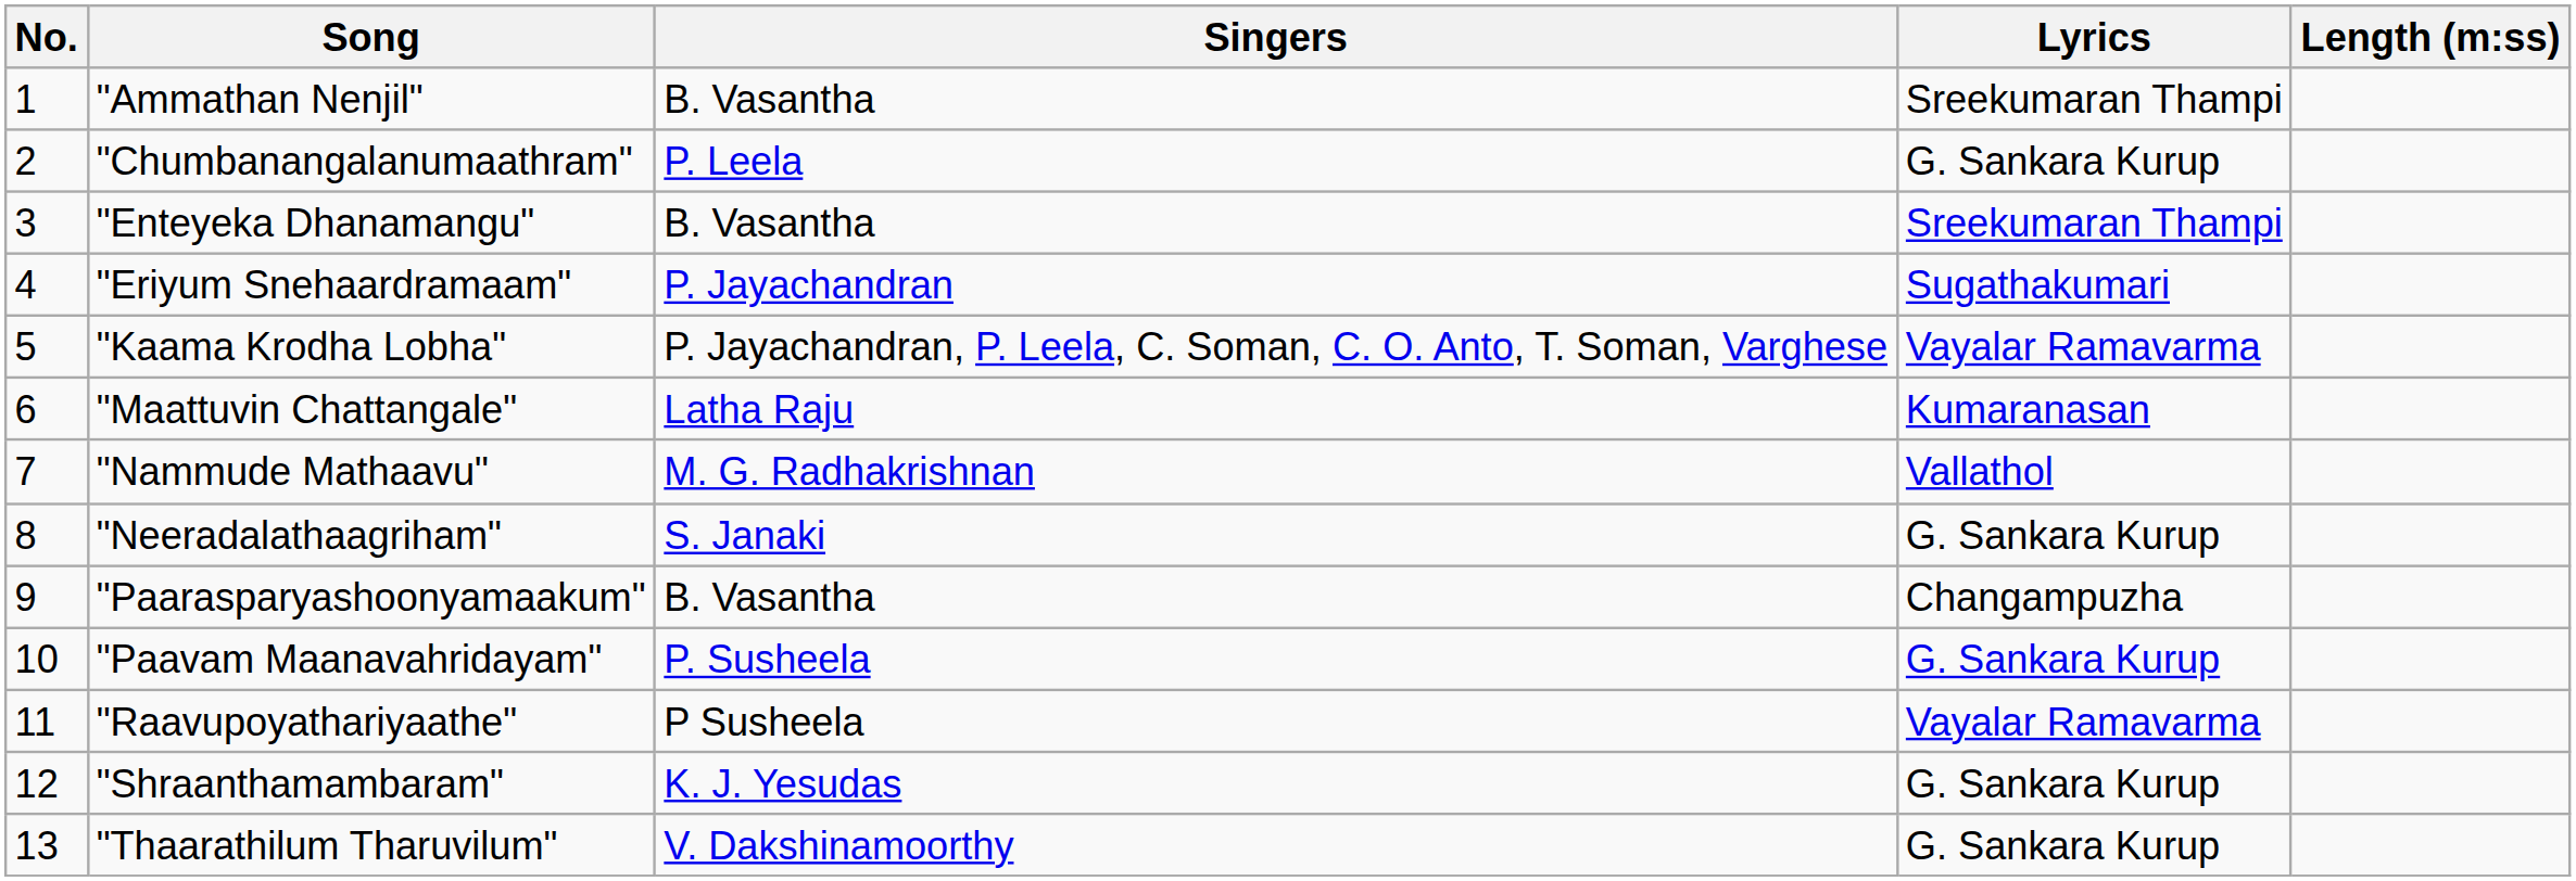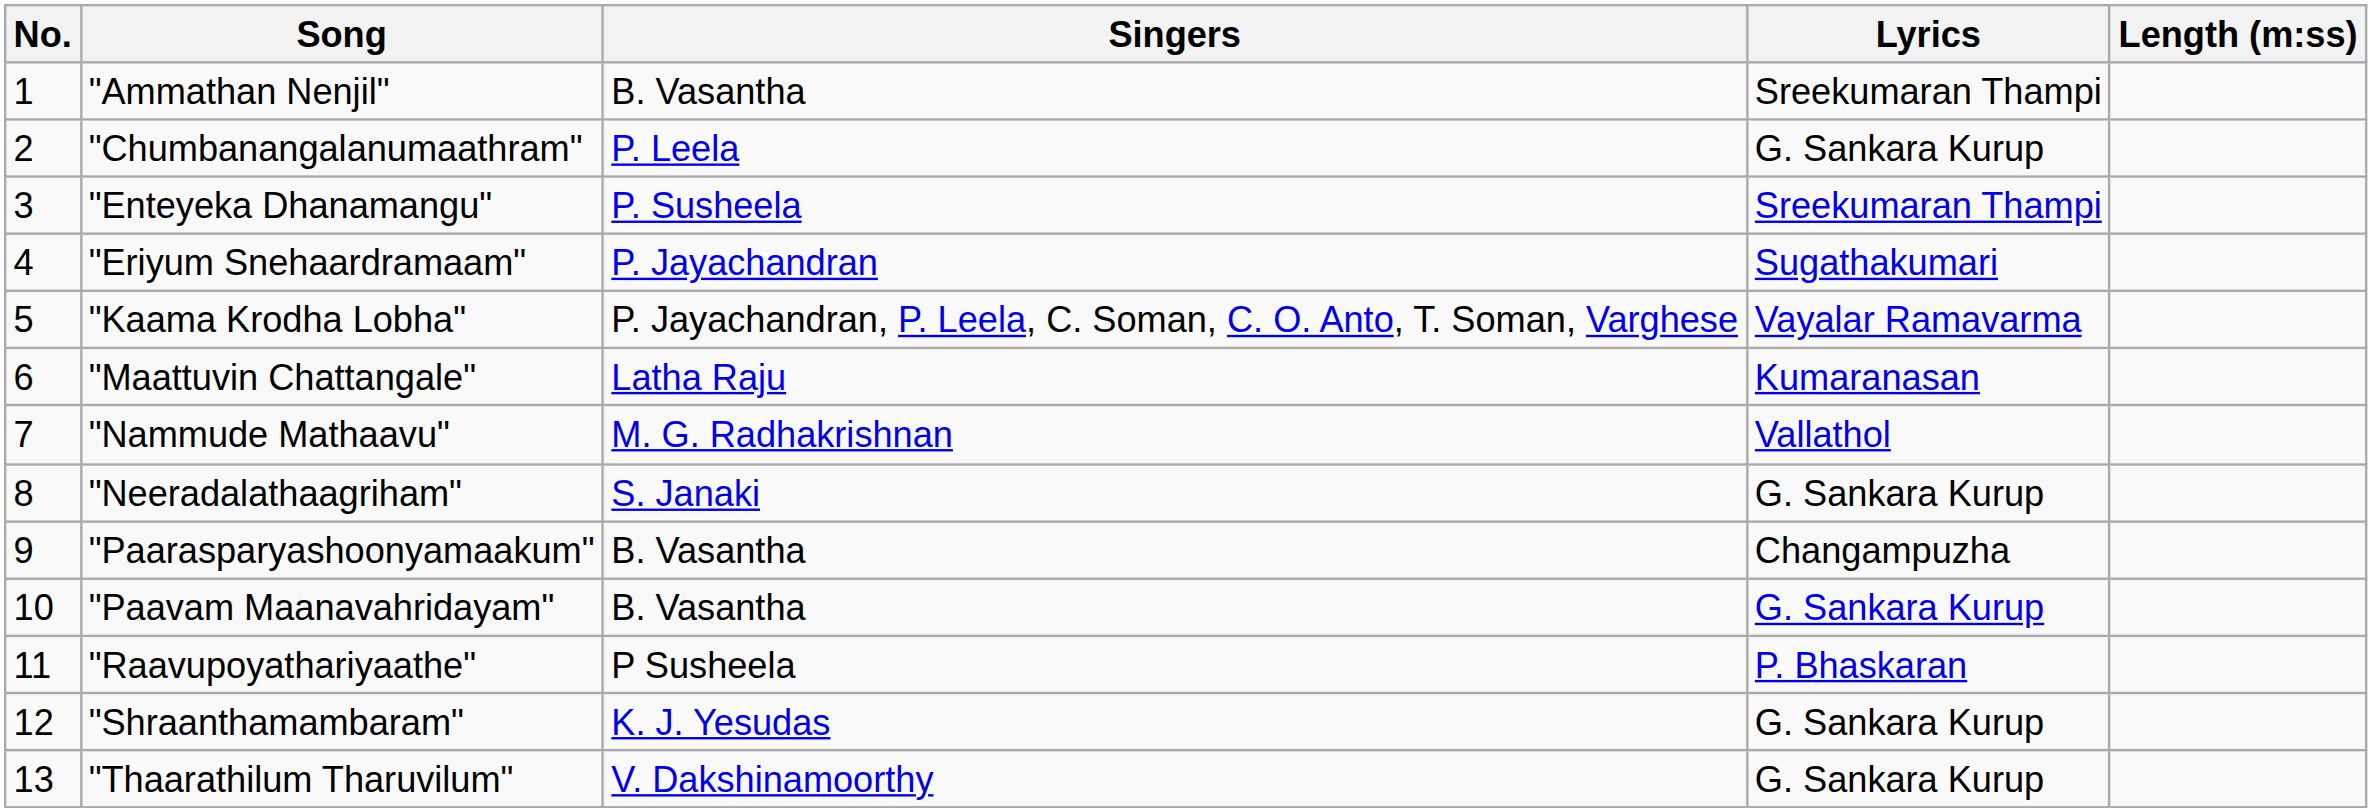 <table class="wikitable" style="font-size:95%;">
 <tr>
 <th>No.</th>
 <th>Song</th>
 <th>Singers</th>
 <th>Lyrics</th>
 <th>Length (m:ss)</th>
 </tr>
 <tr>
 <td>1</td>
 <td>"Ammathan Nenjil"</td>
 <td>B. Vasantha</td>
 <td>Sreekumaran Thampi</td>
 <td></td>
 </tr>
 <tr>
 <td>2</td>
 <td>"Chumbanangalanumaathram"</td>
 <td><a href='#'>P. Leela</a></td>
 <td>G. Sankara Kurup</td>
 <td></td>
 </tr>
 <tr>
 <td>3</td>
 <td>"Enteyeka Dhanamangu"</td>
-<td>B. Vasantha</td>
+<td><a href='#'>P. Susheela</a></td>
 <td><a href='#'>Sreekumaran Thampi</a></td>
 <td></td>
 </tr>
 <tr>
 <td>4</td>
 <td>"Eriyum Snehaardramaam"</td>
 <td><a href='#'>P. Jayachandran</a></td>
 <td><a href='#'>Sugathakumari</a></td>
 <td></td>
 </tr>
 <tr>
 <td>5</td>
 <td>"Kaama Krodha Lobha"</td>
 <td>P. Jayachandran, <a href='#'>P. Leela</a>, C. Soman, <a href='#'>C. O. Anto</a>, T. Soman, <a href='#'>Varghese</a></td>
 <td><a href='#'>Vayalar Ramavarma</a></td>
 <td></td>
 </tr>
 <tr>
 <td>6</td>
 <td>"Maattuvin Chattangale"</td>
 <td><a href='#'>Latha Raju</a></td>
 <td><a href='#'>Kumaranasan</a></td>
 <td></td>
 </tr>
 <tr>
 <td>7</td>
 <td>"Nammude Mathaavu"</td>
 <td><a href='#'>M. G. Radhakrishnan</a></td>
 <td><a href='#'>Vallathol</a></td>
 <td></td>
 </tr>
 <tr>
 <td>8</td>
 <td>"Neeradalathaagriham"</td>
 <td><a href='#'>S. Janaki</a></td>
 <td>G. Sankara Kurup</td>
 <td></td>
 </tr>
 <tr>
 <td>9</td>
 <td>"Paarasparyashoonyamaakum"</td>
 <td>B. Vasantha</td>
 <td>Changampuzha</td>
 <td></td>
 </tr>
 <tr>
 <td>10</td>
 <td>"Paavam Maanavahridayam"</td>
-<td><a href='#'>P. Susheela</a></td>
+<td>B. Vasantha</td>
 <td><a href='#'>G. Sankara Kurup</a></td>
 <td></td>
 </tr>
 <tr>
 <td>11</td>
 <td>"Raavupoyathariyaathe"</td>
 <td>P Susheela</td>
-<td><a href='#'>Vayalar Ramavarma</a></td>
+<td><a href='#'>P. Bhaskaran</a></td>
 <td></td>
 </tr>
 <tr>
 <td>12</td>
 <td>"Shraanthamambaram"</td>
 <td><a href='#'>K. J. Yesudas</a></td>
 <td>G. Sankara Kurup</td>
 <td></td>
 </tr>
 <tr>
 <td>13</td>
 <td>"Thaarathilum Tharuvilum"</td>
 <td><a href='#'>V. Dakshinamoorthy</a></td>
 <td>G. Sankara Kurup</td>
 <td></td>
 </tr>
 </table>
